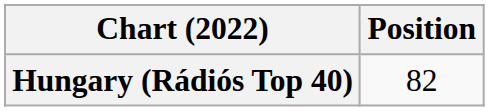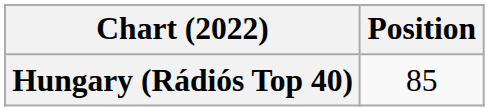 <table class="wikitable plainrowheaders" style="text-align:center;">
 <tr>
 <th scope="col">Chart (2022)</th>
 <th scope="col">Position</th>
 </tr>
 <tr>
 <th scope="row">Hungary (Rádiós Top 40)</th>
-<td>82</td>
+<td>85</td>
 </tr>
 </table>
